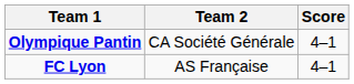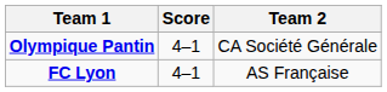 <table class="wikitable" style="text-align: center">
 <tr>
 <th>Team 1</th>
+<th>Score</th>
 <th>Team 2</th>
-<th>Score</th>
 </tr>
 <tr>
 <td><strong><a href='#'>Olympique Pantin</a></strong></td>
+<td>4–1</td>
 <td>CA Société Générale</td>
-<td>4–1</td>
 </tr>
 <tr>
 <td><strong><a href='#'>FC Lyon</a></strong></td>
+<td>4–1</td>
 <td>AS Française</td>
-<td>4–1</td>
 </tr>
 </table>
